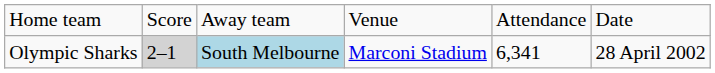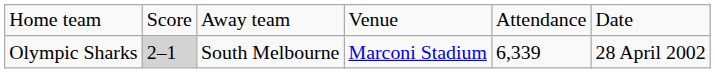 <table class="wikitable" style="text-align:left">
 <tr>
 <td>Home team</td>
 <td>Score</td>
 <td>Away team</td>
 <td>Venue</td>
 <td>Attendance</td>
 <td>Date</td>
 </tr>
 <tr>
 <td>Olympic Sharks</td>
 <td style="background: lightgrey;">2–1</td>
-<td style="background: lightblue;">South Melbourne</td>
+<td>South Melbourne</td>
 <td><a href='#'>Marconi Stadium</a></td>
-<td>6,341</td>
+<td>6,339</td>
 <td>28 April 2002</td>
 </tr>
 </table>
